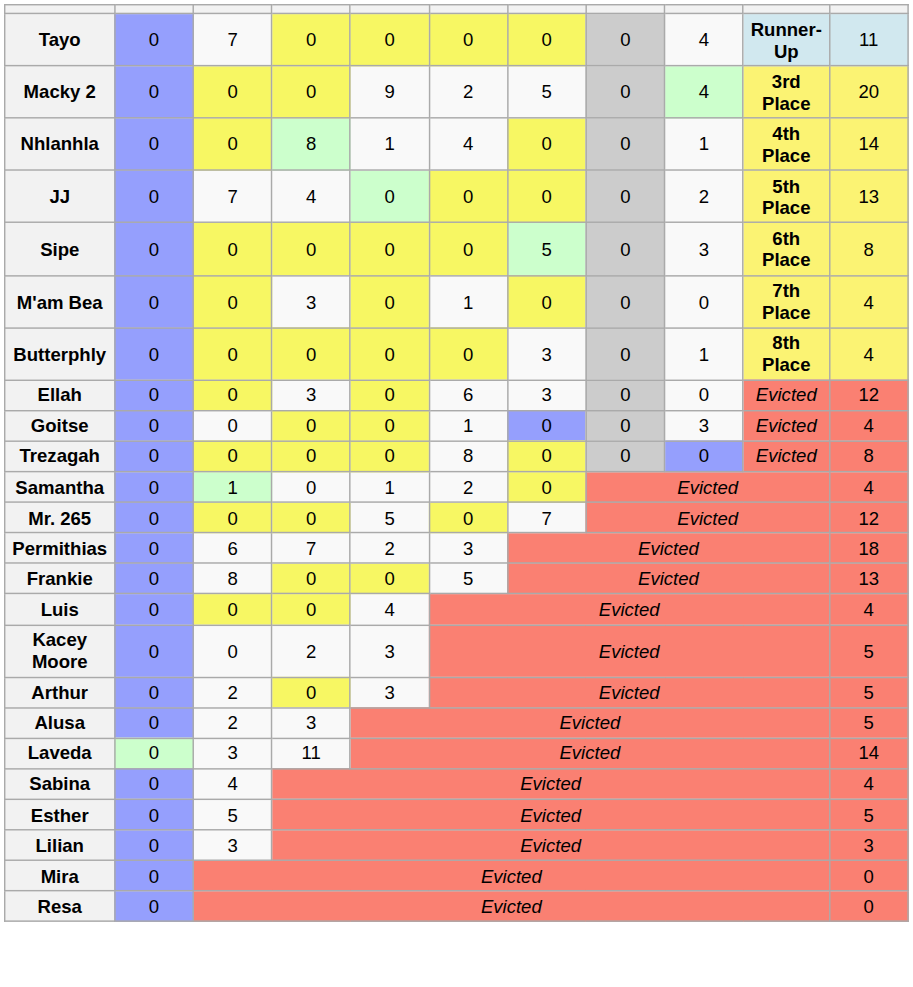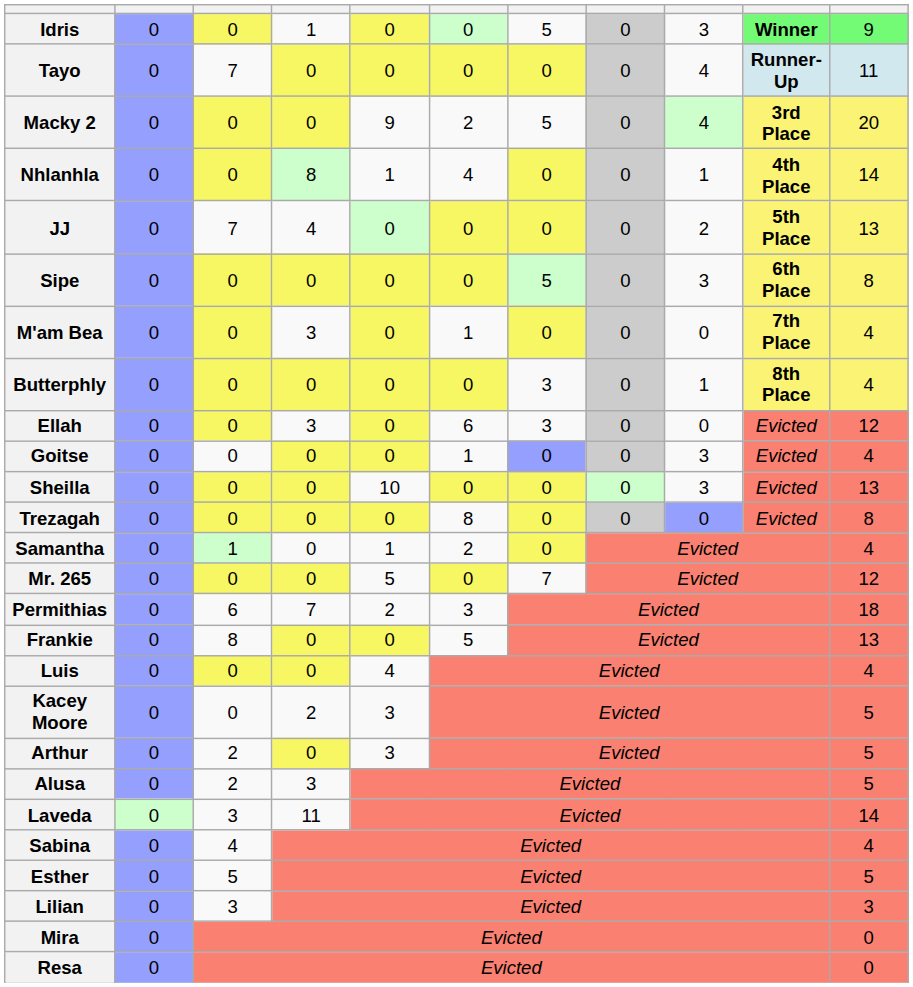 <table class="wikitable" style="text-align:center; font-size:80%; line-height:15px; width: 100%">
 <tr>
 <th style="width: 8%;"></th>
 <th style="width: 8%;"></th>
 <th style="width: 8%;"></th>
 <th style="width: 8%;"></th>
 <th style="width: 8%;"></th>
 <th style="width: 8%;"></th>
 <th style="width: 8%;"></th>
 <th style="width: 8%;"></th>
 <th style="width: 8%;"></th>
 <th style="width: 8%;"></th>
 <th style="width: 8%;"></th>
+</tr>
+<tr>
+<th>Idris</th>
+<td style="background:#959FFD">0</td>
+<td style="background:#f7f763">0</td>
+<td>1</td>
+<td style="background:#f7f763">0</td>
+<td style="background:#CCFFCC">0</td>
+<td>5</td>
+<td style="background:#ccc;">0</td>
+<td>3</td>
+<td style="background:#73FB76"><strong>Winner</strong></td>
+<td style="background:#73FB76">9</td>
 </tr>
 <tr>
 <th>Tayo</th>
 <td style="background:#959FFD">0</td>
 <td>7</td>
 <td style="background:#f7f763">0</td>
 <td style="background:#f7f763">0</td>
 <td style="background:#f7f763">0</td>
 <td style="background:#f7f763">0</td>
 <td style="background:#ccc;">0</td>
 <td>4</td>
 <td style="background:#D1E8EF"><strong>Runner-Up</strong></td>
 <td style="background:#D1E8EF">11</td>
 </tr>
 <tr>
 <th>Macky 2</th>
 <td style="background:#959FFD">0</td>
 <td style="background:#f7f763">0</td>
 <td style="background:#f7f763">0</td>
 <td>9</td>
 <td>2</td>
 <td>5</td>
 <td style="background:#ccc;">0</td>
 <td style="background:#CCFFCC">4</td>
 <td style="background:#FBF373"><strong>3rd Place</strong></td>
 <td style="background:#FBF373">20</td>
 </tr>
 <tr>
 <th>Nhlanhla</th>
 <td style="background:#959FFD">0</td>
 <td style="background:#f7f763">0</td>
 <td style="background:#CCFFCC">8</td>
 <td>1</td>
 <td>4</td>
 <td style="background:#f7f763">0</td>
 <td style="background:#ccc;">0</td>
 <td>1</td>
 <td style="background:#FBF373"><strong>4th Place</strong></td>
 <td style="background:#FBF373">14</td>
 </tr>
 <tr>
 <th>JJ</th>
 <td style="background:#959FFD">0</td>
 <td>7</td>
 <td>4</td>
 <td style="background:#CCFFCC">0</td>
 <td style="background:#f7f763">0</td>
 <td style="background:#f7f763">0</td>
 <td style="background:#ccc;">0</td>
 <td>2</td>
 <td style="background:#FBF373"><strong>5th Place</strong></td>
 <td style="background:#FBF373">13</td>
 </tr>
 <tr>
 <th>Sipe</th>
 <td style="background:#959FFD">0</td>
 <td style="background:#f7f763">0</td>
 <td style="background:#f7f763">0</td>
 <td style="background:#f7f763">0</td>
 <td style="background:#f7f763">0</td>
 <td style="background:#CCFFCC">5</td>
 <td style="background:#ccc;">0</td>
 <td>3</td>
 <td style="background:#FBF373"><strong>6th Place</strong></td>
 <td style="background:#FBF373">8</td>
 </tr>
 <tr>
 <th>M'am Bea</th>
 <td style="background:#959FFD">0</td>
 <td style="background:#f7f763">0</td>
 <td>3</td>
 <td style="background:#f7f763">0</td>
 <td>1</td>
 <td style="background:#f7f763">0</td>
 <td style="background:#ccc;">0</td>
 <td>0</td>
 <td style="background:#FBF373"><strong>7th Place</strong></td>
 <td style="background:#FBF373">4</td>
 </tr>
 <tr>
 <th>Butterphly</th>
 <td style="background:#959FFD">0</td>
 <td style="background:#f7f763">0</td>
 <td style="background:#f7f763">0</td>
 <td style="background:#f7f763">0</td>
 <td style="background:#f7f763">0</td>
 <td>3</td>
 <td style="background:#ccc;">0</td>
 <td>1</td>
 <td style="background:#FBF373"><strong>8th Place</strong></td>
 <td style="background:#FBF373">4</td>
 </tr>
 <tr>
 <th>Ellah</th>
 <td style="background:#959FFD">0</td>
 <td style="background:#f7f763">0</td>
 <td>3</td>
 <td style="background:#f7f763">0</td>
 <td>6</td>
 <td>3</td>
 <td style="background:#ccc;">0</td>
 <td>0</td>
 <td style="background:#fa8072"><em>Evicted</em></td>
 <td style="background:#fa8072">12</td>
 </tr>
 <tr>
 <th>Goitse</th>
 <td style="background:#959FFD">0</td>
 <td>0</td>
 <td style="background:#f7f763">0</td>
 <td style="background:#f7f763">0</td>
 <td>1</td>
 <td style="background:#959FFD">0</td>
 <td style="background:#ccc;">0</td>
 <td>3</td>
 <td style="background:#fa8072"><em>Evicted</em></td>
 <td style="background:#fa8072">4</td>
+</tr>
+<tr>
+<th>Sheilla</th>
+<td style="background:#959FFD">0</td>
+<td style="background:#f7f763">0</td>
+<td style="background:#f7f763">0</td>
+<td>10</td>
+<td style="background:#f7f763">0</td>
+<td style="background:#f7f763">0</td>
+<td style="background:#CCFFCC">0</td>
+<td>3</td>
+<td style="background:#fa8072"><em>Evicted</em></td>
+<td style="background:#fa8072">13</td>
 </tr>
 <tr>
 <th>Trezagah</th>
 <td style="background:#959FFD">0</td>
 <td style="background:#f7f763">0</td>
 <td style="background:#f7f763">0</td>
 <td style="background:#f7f763">0</td>
 <td>8</td>
 <td style="background:#f7f763">0</td>
 <td style="background:#ccc;">0</td>
 <td style="background:#959FFD">0</td>
 <td style="background:#fa8072"><em>Evicted</em></td>
 <td style="background:#fa8072">8</td>
 </tr>
 <tr>
 <th>Samantha</th>
 <td style="background:#959FFD">0</td>
 <td style="background:#CCFFCC">1</td>
 <td>0</td>
 <td>1</td>
 <td>2</td>
 <td style="background:#f7f763">0</td>
 <td colspan=3 style="background:#fa8072"><em>Evicted</em></td>
 <td style="background:#fa8072">4</td>
 </tr>
 <tr>
 <th>Mr. 265</th>
 <td style="background:#959FFD">0</td>
 <td style="background:#f7f763">0</td>
 <td style="background:#f7f763">0</td>
 <td>5</td>
 <td style="background:#f7f763">0</td>
 <td>7</td>
 <td colspan=3 style="background:#fa8072"><em>Evicted</em></td>
 <td style="background:#fa8072">12</td>
 </tr>
 <tr>
 <th>Permithias</th>
 <td style="background:#959FFD">0</td>
 <td>6</td>
 <td>7</td>
 <td>2</td>
 <td>3</td>
 <td colspan=4 style="background:#fa8072"><em>Evicted</em></td>
 <td style="background:#fa8072">18</td>
 </tr>
 <tr>
 <th>Frankie</th>
 <td style="background:#959FFD">0</td>
 <td>8</td>
 <td style="background:#f7f763">0</td>
 <td style="background:#f7f763">0</td>
 <td>5</td>
 <td colspan=4 style="background:#fa8072"><em>Evicted</em></td>
 <td style="background:#fa8072">13</td>
 </tr>
 <tr>
 <th>Luis</th>
 <td style="background:#959FFD">0</td>
 <td style="background:#f7f763">0</td>
 <td style="background:#f7f763">0</td>
 <td>4</td>
 <td colspan=5 style="background:#fa8072"><em>Evicted</em></td>
 <td style="background:#fa8072">4</td>
 </tr>
 <tr>
 <th>Kacey Moore</th>
 <td style="background:#959FFD">0</td>
 <td>0</td>
 <td>2</td>
 <td>3</td>
 <td colspan=5 style="background:#fa8072"><em>Evicted</em></td>
 <td style="background:#fa8072">5</td>
 </tr>
 <tr>
 <th>Arthur</th>
 <td style="background:#959FFD">0</td>
 <td>2</td>
 <td style="background:#f7f763">0</td>
 <td>3</td>
 <td colspan=5 style="background:#fa8072"><em>Evicted</em></td>
 <td style="background:#fa8072">5</td>
 </tr>
 <tr>
 <th>Alusa</th>
 <td style="background:#959FFD">0</td>
 <td>2</td>
 <td>3</td>
 <td colspan=6 style="background:#fa8072"><em>Evicted</em></td>
 <td style="background:#fa8072">5</td>
 </tr>
 <tr>
 <th>Laveda</th>
 <td style="background:#CCFFCC">0</td>
 <td>3</td>
 <td>11</td>
 <td colspan=6 style="background:#fa8072"><em>Evicted</em></td>
 <td style="background:#fa8072">14</td>
 </tr>
 <tr>
 <th>Sabina</th>
 <td style="background:#959FFD">0</td>
 <td>4</td>
 <td colspan=7 style="background:#fa8072"><em>Evicted</em></td>
 <td style="background:#fa8072">4</td>
 </tr>
 <tr>
 <th>Esther</th>
 <td style="background:#959FFD">0</td>
 <td>5</td>
 <td colspan=7 style="background:#fa8072"><em>Evicted</em></td>
 <td style="background:#fa8072">5</td>
 </tr>
 <tr>
 <th>Lilian</th>
 <td style="background:#959FFD">0</td>
 <td>3</td>
 <td colspan=7 style="background:#fa8072"><em>Evicted</em></td>
 <td style="background:#fa8072">3</td>
 </tr>
 <tr>
 <th>Mira</th>
 <td style="background:#959FFD">0</td>
 <td colspan=8 style="background:#fa8072"><em>Evicted</em></td>
 <td style="background:#fa8072">0</td>
 </tr>
 <tr>
 <th>Resa</th>
 <td style="background:#959FFD">0</td>
 <td colspan=8 style="background:#fa8072"><em>Evicted</em></td>
 <td style="background:#fa8072">0</td>
 </tr>
 </table>
